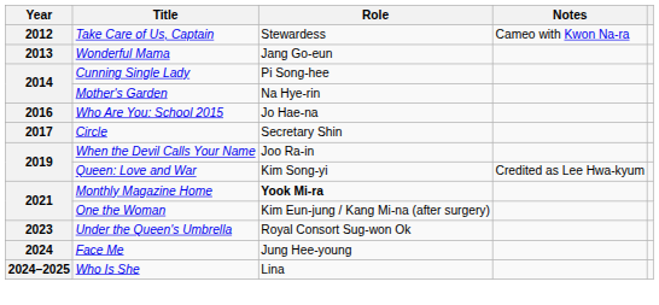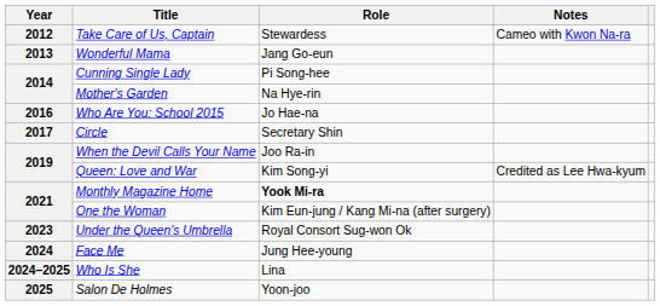 <table class="wikitable plainrowheaders">
 <tr>
 <th scope="col">Year</th>
 <th scope="col">Title</th>
 <th scope="col">Role</th>
 <th scope="col">Notes</th>
 <th scope="col" class="unsortable"></th>
 </tr>
 <tr>
 <th scope="row">2012</th>
 <td><em><a href='#'>Take Care of Us, Captain</a></em></td>
 <td>Stewardess</td>
 <td>Cameo with <a href='#'>Kwon Na-ra</a></td>
 <td style="text-align:center"></td>
 </tr>
 <tr>
 <th scope="row">2013</th>
 <td><em><a href='#'>Wonderful Mama</a></em></td>
 <td>Jang Go-eun</td>
 <td></td>
 <td style="text-align:center"></td>
 </tr>
 <tr>
 <th scope="row" rowspan="2">2014</th>
 <td><em><a href='#'>Cunning Single Lady</a></em></td>
 <td>Pi Song-hee</td>
 <td></td>
 <td style="text-align:center"></td>
 </tr>
 <tr>
 <td><em><a href='#'>Mother's Garden</a></em></td>
 <td>Na Hye-rin</td>
 <td></td>
 <td style="text-align:center"></td>
 </tr>
 <tr>
 <th scope="row">2016</th>
 <td><em><a href='#'>Who Are You: School 2015</a></em></td>
 <td>Jo Hae-na</td>
 <td></td>
 <td style="text-align:center"></td>
 </tr>
 <tr>
 <th scope="row">2017</th>
 <td><em><a href='#'>Circle</a></em></td>
 <td>Secretary Shin</td>
 <td></td>
 <td style="text-align:center"></td>
 </tr>
 <tr>
 <th scope="row" rowspan="2">2019</th>
 <td><em><a href='#'>When the Devil Calls Your Name</a></em></td>
 <td>Joo Ra-in</td>
 <td></td>
 <td style="text-align:center"></td>
 </tr>
 <tr>
 <td><em><a href='#'>Queen: Love and War</a></em></td>
 <td>Kim Song-yi</td>
 <td>Credited as Lee Hwa-kyum</td>
 <td style="text-align:center"></td>
 </tr>
 <tr>
 <th scope="row" rowspan="2">2021</th>
 <td><em><a href='#'>Monthly Magazine Home</a></em></td>
 <td><strong>Yook Mi-ra</strong></td>
 <td></td>
 <td style="text-align:center"></td>
 </tr>
 <tr>
 <td><em><a href='#'>One the Woman</a></em></td>
 <td>Kim Eun-jung / Kang Mi-na (after surgery)</td>
 <td></td>
 <td style="text-align:center"></td>
 </tr>
 <tr>
 <th scope="row">2023</th>
 <td><em><a href='#'>Under the Queen's Umbrella</a></em></td>
 <td>Royal Consort Sug-won Ok</td>
 <td></td>
 <td style="text-align:center"></td>
 </tr>
 <tr>
 <th scope="row">2024</th>
 <td><em><a href='#'>Face Me</a></em></td>
 <td>Jung Hee-young</td>
 <td></td>
 <td style="text-align:center"></td>
 </tr>
 <tr>
 <th scope="row">2024–2025</th>
 <td><em><a href='#'>Who Is She</a></em></td>
 <td>Lina</td>
 <td></td>
 <td style="text-align:center"></td>
 </tr>
+<tr>
+<th scope="row">2025</th>
+<td><em>Salon De Holmes</em></td>
+<td>Yoon-joo</td>
+<td></td>
+<td style="text-align:center"></td>
+</tr>
 </table>
